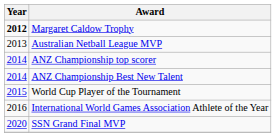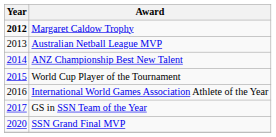 <table class="wikitable collapsible">
 <tr>
 <th>Year</th>
 <th>Award</th>
 </tr>
 <tr>
 <td><strong>2012</strong></td>
 <td><a href='#'>Margaret Caldow Trophy</a></td>
 </tr>
 <tr>
 <td>2013</td>
 <td><a href='#'>Australian Netball League MVP</a></td>
 </tr>
 <tr>
 <td><a href='#'>2014</a></td>
-<td><a href='#'>ANZ Championship top scorer</a></td>
-</tr>
-<tr>
-<td><a href='#'>2014</a></td>
 <td><a href='#'>ANZ Championship Best New Talent</a></td>
 </tr>
 <tr>
 <td><a href='#'>2015</a></td>
 <td>World Cup Player of the Tournament </td>
 </tr>
 <tr>
 <td>2016</td>
 <td><a href='#'>International World Games Association</a> Athlete of the Year </td>
 </tr>
 <tr>
+<td><a href='#'>2017</a></td>
+<td>GS in <a href='#'>SSN Team of the Year</a></td>
+</tr>
+<tr>
 <td><a href='#'>2020</a></td>
 <td><a href='#'>SSN Grand Final MVP</a></td>
 </tr>
 <tr>
 </tr>
 </table>
